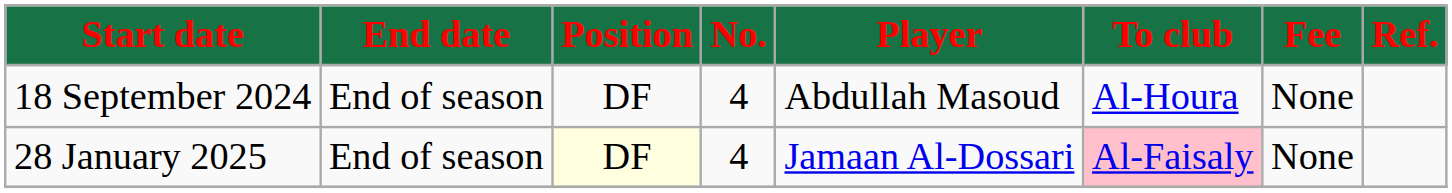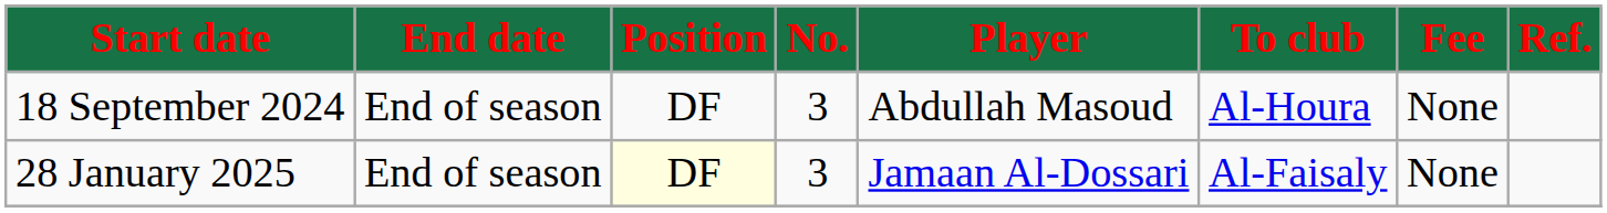 <table class="wikitable sortable">
 <tr>
 <th style="background:#177245; color:red;"><strong>Start date</strong></th>
 <th style="background:#177245; color:red;"><strong>End date</strong></th>
 <th style="background:#177245; color:red;"><strong>Position</strong></th>
 <th style="background:#177245; color:red;"><strong>No.</strong></th>
 <th style="background:#177245; color:red;"><strong>Player</strong></th>
 <th style="background:#177245; color:red;"><strong>To club</strong></th>
 <th style="background:#177245; color:red;"><strong>Fee</strong></th>
 <th style="background:#177245; color:red;"><strong>Ref.</strong></th>
 </tr>
 <tr>
 <td>18 September 2024</td>
 <td>End of season</td>
 <td style="text-align:center;">DF</td>
-<td style="text-align:center;">4</td>
+<td style="text-align:center;">3</td>
 <td style="text-align:left;"> Abdullah Masoud</td>
 <td style="text-align:left;"> <a href='#'>Al-Houra</a></td>
 <td>None</td>
 <td></td>
 </tr>
 <tr>
 <td>28 January 2025</td>
 <td>End of season</td>
 <td style="background: lightyellow; text-align:center;">DF</td>
-<td style="text-align:center;">4</td>
+<td style="text-align:center;">3</td>
 <td style="text-align:left;"> <a href='#'>Jamaan Al-Dossari</a></td>
-<td style="background: pink; text-align:left;"> <a href='#'>Al-Faisaly</a></td>
+<td style="text-align:left;"> <a href='#'>Al-Faisaly</a></td>
 <td>None</td>
 <td></td>
 </tr>
 <tr>
 </tr>
 </table>
